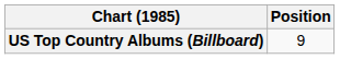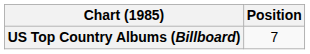 <table class="wikitable plainrowheaders" style="text-align:center">
 <tr>
 <th scope="col">Chart (1985)</th>
 <th scope="col">Position</th>
 </tr>
 <tr>
 <th scope="row">US Top Country Albums (<em>Billboard</em>)</th>
-<td>9</td>
+<td>7</td>
 </tr>
 </table>
